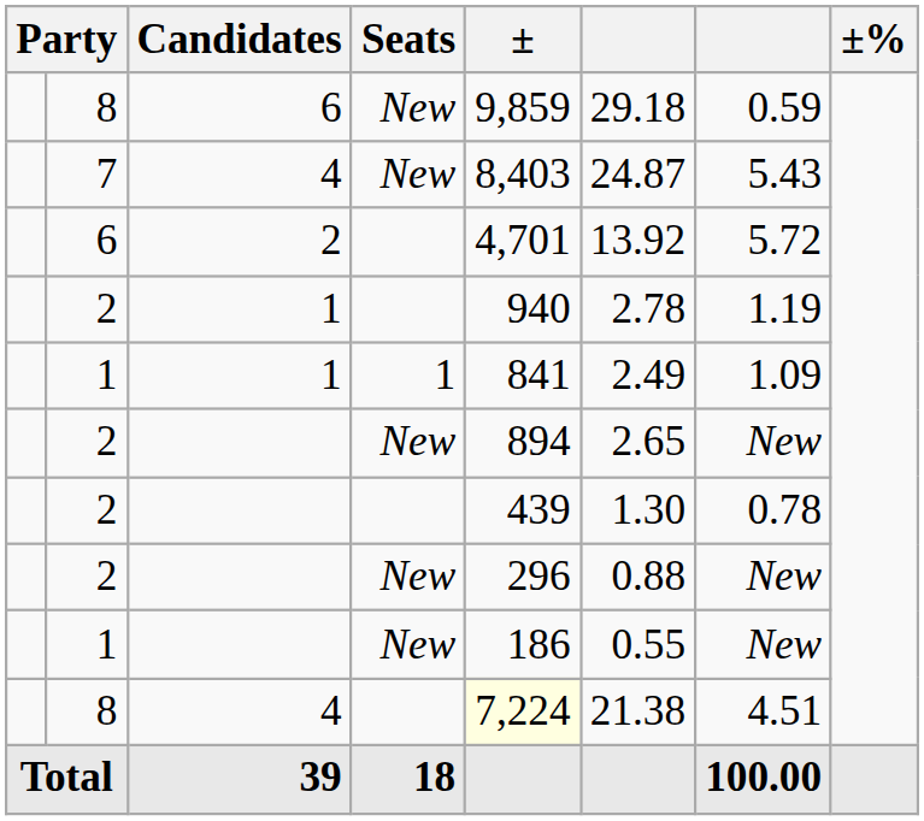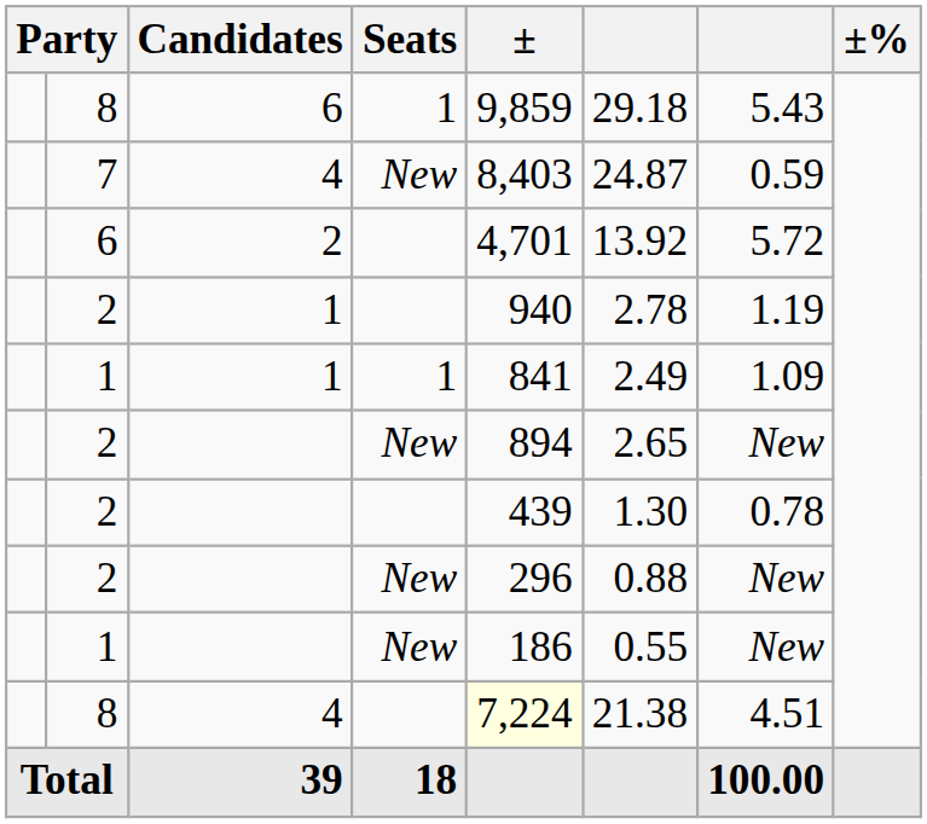 <table class=wikitable>
 <tr>
 <th colspan=2 align=center>Party</th>
 <th>Candidates</th>
 <th>Seats</th>
 <th>±</th>
 <th></th>
 <th></th>
 <th>±%</th>
 </tr>
 <tr>
 <td></td>
 <td align=right>8</td>
 <td align=right>6</td>
-<td align=right><em>New</em></td>
+<td align=right>1</td>
 <td align=right>9,859</td>
 <td align=right>29.18</td>
-<td align=right>0.59</td>
+<td align=right>5.43</td>
 </tr>
 <tr>
 <td></td>
 <td align=right>7</td>
 <td align=right>4</td>
 <td align=right><em>New</em></td>
 <td align=right>8,403</td>
 <td align=right>24.87</td>
-<td align=right>5.43</td>
+<td align=right>0.59</td>
 </tr>
 <tr>
 <td></td>
 <td align=right>6</td>
 <td align=right>2</td>
 <td align=right></td>
 <td align=right>4,701</td>
 <td align=right>13.92</td>
 <td align=right>5.72</td>
 </tr>
 <tr>
 <td></td>
 <td align=right>2</td>
 <td align=right>1</td>
 <td align=right></td>
 <td align=right>940</td>
 <td align=right>2.78</td>
 <td align=right>1.19</td>
 </tr>
 <tr>
 <td></td>
 <td align=right>1</td>
 <td align=right>1</td>
 <td align=right>1</td>
 <td align=right>841</td>
 <td align=right>2.49</td>
 <td align=right>1.09</td>
 </tr>
 <tr>
 <td></td>
 <td align=right>2</td>
 <td align=right></td>
 <td align=right><em>New</em></td>
 <td align=right>894</td>
 <td align=right>2.65</td>
 <td align=right><em>New</em></td>
 </tr>
 <tr>
 <td></td>
 <td align=right>2</td>
 <td align=right></td>
 <td align=right></td>
 <td align=right>439</td>
 <td align=right>1.30</td>
 <td align=right>0.78</td>
 </tr>
 <tr>
 <td></td>
 <td align=right>2</td>
 <td align=right></td>
 <td align=right><em>New</em></td>
 <td align=right>296</td>
 <td align=right>0.88</td>
 <td align=right><em>New</em></td>
 </tr>
 <tr>
 <td></td>
 <td align=right>1</td>
 <td align=right></td>
 <td align=right><em>New</em></td>
 <td align=right>186</td>
 <td align=right>0.55</td>
 <td align=right><em>New</em></td>
 </tr>
 <tr>
 <td></td>
 <td align=right>8</td>
 <td align=right>4</td>
 <td align=right></td>
 <td align=right style="background: lightyellow;">7,224</td>
 <td align=right>21.38</td>
 <td align=right>4.51</td>
 </tr>
 <tr style="font-weight:bold; background:rgb(232,232,232);">
 <td colspan=2 align=center>Total</td>
 <td align=right>39</td>
 <td align=right>18</td>
 <td align=center></td>
 <td align=right></td>
 <td align=center>100.00</td>
 <td align=center></td>
 </tr>
 </table>
